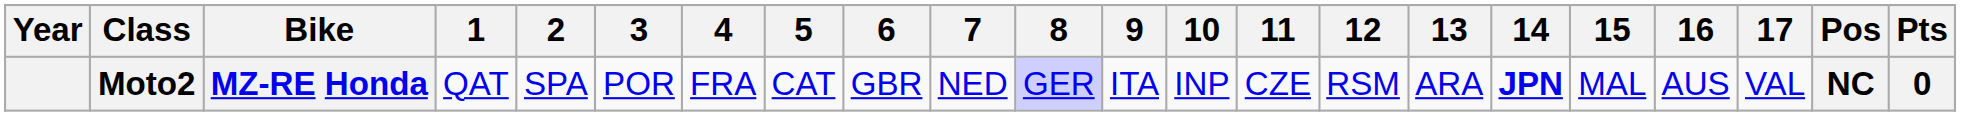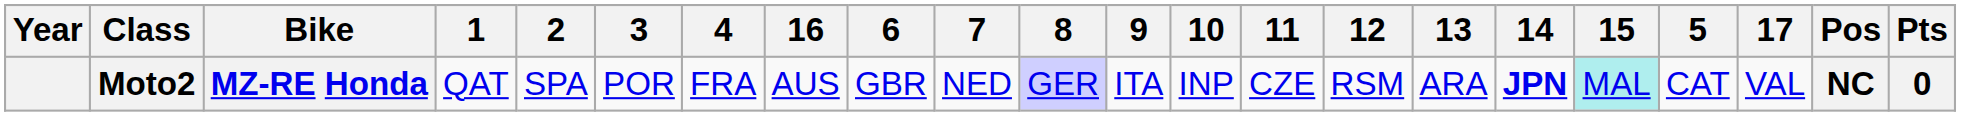 <table class="wikitable" style="text-align:center">
 <tr>
 <th>Year</th>
 <th>Class</th>
 <th>Bike</th>
 <th>1</th>
 <th>2</th>
 <th>3</th>
 <th>4</th>
-<th>5</th>
+<th>16</th>
 <th>6</th>
 <th>7</th>
 <th>8</th>
 <th>9</th>
 <th>10</th>
 <th>11</th>
 <th>12</th>
 <th>13</th>
 <th>14</th>
 <th>15</th>
-<th>16</th>
+<th>5</th>
 <th>17</th>
 <th>Pos</th>
 <th>Pts</th>
 </tr>
 <tr>
 <th></th>
 <th>Moto2</th>
 <th><a href='#'>MZ-RE</a> <a href='#'>Honda</a></th>
 <td><a href='#'>QAT</a></td>
 <td><a href='#'>SPA</a></td>
 <td><a href='#'>POR</a></td>
 <td><a href='#'>FRA</a></td>
-<td><a href='#'>CAT</a></td>
+<td><a href='#'>AUS</a></td>
 <td><a href='#'>GBR</a></td>
 <td><a href='#'>NED</a></td>
 <td style="background:#CFCFFF;"><a href='#'>GER</a><br></td>
 <td><a href='#'>ITA</a></td>
 <td><a href='#'>INP</a></td>
 <td><a href='#'>CZE</a></td>
 <td><a href='#'>RSM</a></td>
 <td><a href='#'>ARA</a></td>
 <td><strong><a href='#'>JPN</a></strong></td>
-<td><a href='#'>MAL</a></td>
-<td><a href='#'>AUS</a></td>
+<td style="background: paleturquoise;"><a href='#'>MAL</a></td>
+<td><a href='#'>CAT</a></td>
 <td><a href='#'>VAL</a></td>
 <th>NC</th>
 <th>0</th>
 </tr>
 </table>
